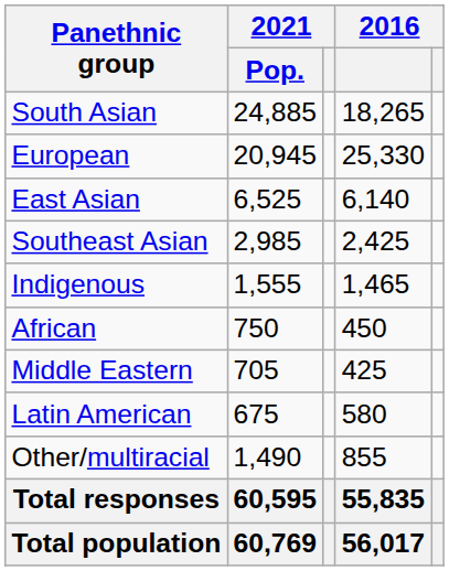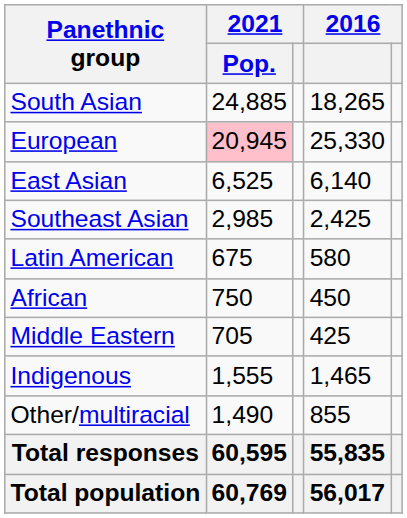 <table class="wikitable sortable">
 <tr>
 <th rowspan="2"><a href='#'>Panethnic</a><br>group</th>
 <th colspan="2"><a href='#'>2021</a></th>
 <th colspan="2"><a href='#'>2016</a></th>
 </tr>
 <tr>
 <th><a href='#'>Pop.</a></th>
 <th></th>
 <th></th>
 <th></th>
 </tr>
 <tr>
 <td><a href='#'>South Asian</a></td>
 <td>24,885</td>
 <td></td>
 <td>18,265</td>
 <td></td>
 </tr>
 <tr>
 <td><a href='#'>European</a></td>
-<td>20,945</td>
+<td style="background: pink;">20,945</td>
 <td></td>
 <td>25,330</td>
 <td></td>
 </tr>
 <tr>
 <td><a href='#'>East Asian</a></td>
 <td>6,525</td>
 <td></td>
 <td>6,140</td>
 <td></td>
 </tr>
 <tr>
 <td><a href='#'>Southeast Asian</a></td>
 <td>2,985</td>
 <td></td>
 <td>2,425</td>
 <td></td>
 </tr>
 <tr>
-<td><a href='#'>Indigenous</a></td>
-<td>1,555</td>
+<td><a href='#'>Latin American</a></td>
+<td>675</td>
 <td></td>
-<td>1,465</td>
+<td>580</td>
 <td></td>
 </tr>
 <tr>
 <td><a href='#'>African</a></td>
 <td>750</td>
 <td></td>
 <td>450</td>
 <td></td>
 </tr>
 <tr>
 <td><a href='#'>Middle Eastern</a></td>
 <td>705</td>
 <td></td>
 <td>425</td>
 <td></td>
 </tr>
 <tr>
-<td><a href='#'>Latin American</a></td>
-<td>675</td>
+<td><a href='#'>Indigenous</a></td>
+<td>1,555</td>
 <td></td>
-<td>580</td>
+<td>1,465</td>
 <td></td>
 </tr>
 <tr>
 <td>Other/<a href='#'>multiracial</a></td>
 <td>1,490</td>
 <td></td>
 <td>855</td>
 <td></td>
 </tr>
 <tr>
 <th>Total responses</th>
 <th>60,595</th>
 <th></th>
 <th>55,835</th>
 <th></th>
 </tr>
 <tr>
 <th>Total population</th>
 <th>60,769</th>
 <th></th>
 <th>56,017</th>
 <th></th>
 </tr>
 </table>
